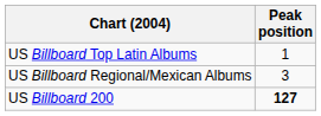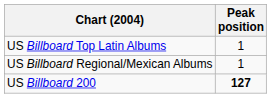 <table class="wikitable">
 <tr>
 <th>Chart (2004)</th>
 <th>Peak<br>position</th>
 </tr>
 <tr>
 <td>US <a href='#'><em>Billboard</em> Top Latin Albums</a></td>
 <td align="center">1</td>
 </tr>
 <tr>
 <td>US <em>Billboard</em> Regional/Mexican Albums</td>
-<td align="center">3</td>
+<td align="center">1</td>
 </tr>
 <tr>
 <td>US <a href='#'><em>Billboard</em> 200</a></td>
 <td align="center"><strong>127</strong></td>
 </tr>
 </table>
